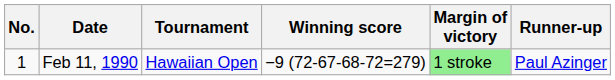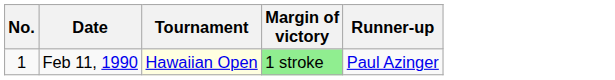 <table class="wikitable" style="font-size:95%;">
 <tr>
 <th>No.</th>
 <th>Date</th>
 <th>Tournament</th>
-<th>Winning score</th>
 <th>Margin of<br>victory</th>
 <th>Runner-up</th>
 </tr>
 <tr>
 <td align=center>1</td>
 <td align=right>Feb 11, <a href='#'>1990</a></td>
-<td><a href='#'>Hawaiian Open</a></td>
-<td>−9 (72-67-68-72=279)</td>
+<td style="background: lightyellow;"><a href='#'>Hawaiian Open</a></td>
 <td style="background: lightgreen;">1 stroke</td>
 <td> <a href='#'>Paul Azinger</a></td>
 </tr>
 </table>
